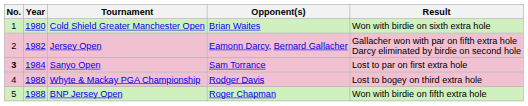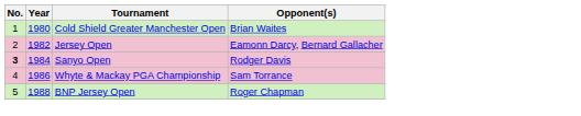 <table class="wikitable" style="font-size:95%;">
 <tr>
 <th>No.</th>
 <th>Year</th>
 <th>Tournament</th>
 <th>Opponent(s)</th>
-<th>Result</th>
 </tr>
 <tr style="background:#D0F0C0;">
 <td align=center>1</td>
 <td><a href='#'>1980</a></td>
 <td><a href='#'>Cold Shield Greater Manchester Open</a></td>
 <td> <a href='#'>Brian Waites</a></td>
-<td>Won with birdie on sixth extra hole</td>
 </tr>
 <tr style="background:#F2C1D1;">
 <td align=center>2</td>
 <td><a href='#'>1982</a></td>
 <td><a href='#'>Jersey Open</a></td>
 <td> <a href='#'>Eamonn Darcy</a>,  <a href='#'>Bernard Gallacher</a></td>
-<td>Gallacher won with par on fifth extra hole<br>Darcy eliminated by birdie on second hole</td>
 </tr>
 <tr style="background:#F2C1D1;">
 <td align=center><strong>3</strong></td>
 <td><a href='#'>1984</a></td>
 <td><a href='#'>Sanyo Open</a></td>
-<td> <a href='#'>Sam Torrance</a></td>
-<td>Lost to par on first extra hole</td>
+<td> <a href='#'>Rodger Davis</a></td>
 </tr>
 <tr style="background:#F2C1D1;">
 <td align=center>4</td>
 <td><a href='#'>1986</a></td>
 <td><a href='#'>Whyte & Mackay PGA Championship</a></td>
-<td> <a href='#'>Rodger Davis</a></td>
-<td>Lost to bogey on third extra hole</td>
+<td> <a href='#'>Sam Torrance</a></td>
 </tr>
 <tr style="background:#D0F0C0;">
 <td align=center>5</td>
 <td><a href='#'>1988</a></td>
 <td><a href='#'>BNP Jersey Open</a></td>
 <td> <a href='#'>Roger Chapman</a></td>
-<td>Won with birdie on fifth extra hole</td>
 </tr>
 </table>
